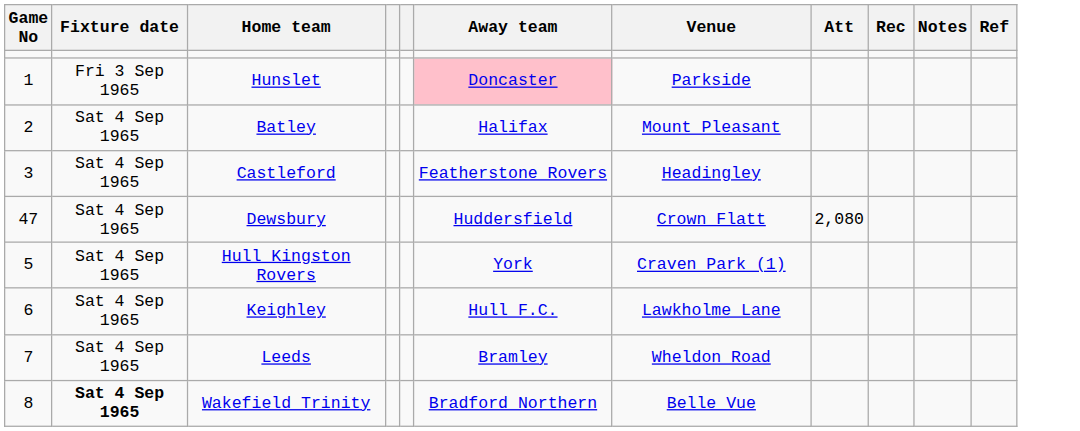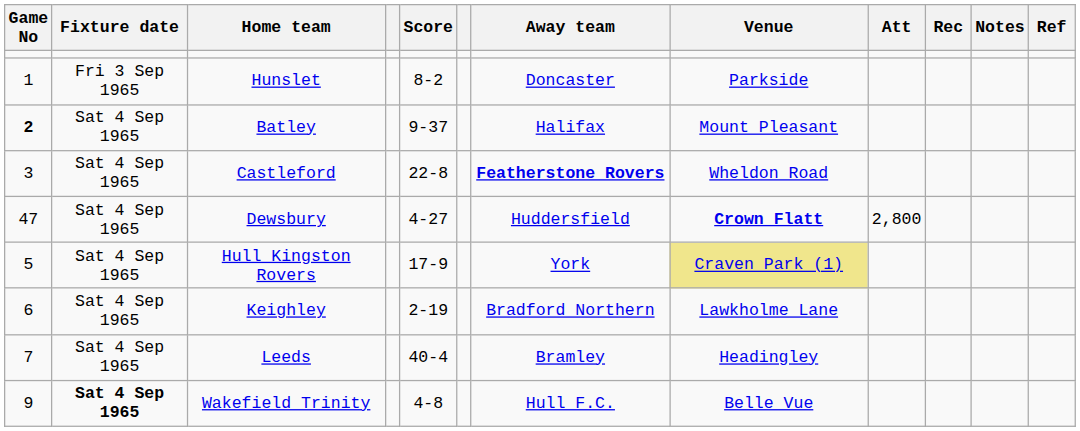 <table class="wikitable" style="text-align:center;">
 <tr>
 <th width=20 abbr="No">Game No</th>
 <th width=100 abbr="Date">Fixture date</th>
 <th width=150 abbr="Home team">Home team</th>
 <th width=5 abbr="space"></th>
+<th width=20 abbr="Score">Score</th>
 <th width=5 abbr="space"></th>
 <th width=150 abbr="Away team">Away team</th>
 <th width=150 abbr="Venue">Venue</th>
 <th width=30 abbr="Att">Att</th>
 <th width=30 abbr="Rec">Rec</th>
 <th width=20 abbr="Notes">Notes</th>
 <th width=30 abbr="Ref">Ref</th>
 </tr>
 <tr>
 <td></td>
 <td></td>
 <td></td>
 <td></td>
 <td></td>
 <td></td>
 <td></td>
 <td></td>
 <td></td>
 <td></td>
 <td></td>
+<td></td>
 </tr>
 <tr>
 <td>1</td>
 <td>Fri 3 Sep 1965</td>
 <td><a href='#'>Hunslet</a></td>
 <td></td>
+<td>8-2</td>
 <td></td>
-<td style="background: pink;"><a href='#'>Doncaster</a></td>
+<td><a href='#'>Doncaster</a></td>
 <td><a href='#'>Parkside</a></td>
 <td></td>
 <td></td>
 <td></td>
 <td></td>
 </tr>
 <tr>
-<td>2</td>
+<td><strong>2</strong></td>
 <td>Sat 4 Sep 1965</td>
 <td><a href='#'>Batley</a></td>
 <td></td>
+<td>9-37</td>
 <td></td>
 <td><a href='#'>Halifax</a></td>
 <td><a href='#'>Mount Pleasant</a></td>
 <td></td>
 <td></td>
 <td></td>
 <td></td>
 </tr>
 <tr>
 <td>3</td>
 <td>Sat 4 Sep 1965</td>
 <td><a href='#'>Castleford</a></td>
 <td></td>
+<td>22-8</td>
 <td></td>
-<td><a href='#'>Featherstone Rovers</a></td>
-<td><a href='#'>Headingley</a></td>
+<td><strong><a href='#'>Featherstone Rovers</a></strong></td>
+<td><a href='#'>Wheldon Road</a></td>
 <td></td>
 <td></td>
 <td></td>
 <td></td>
 </tr>
 <tr>
 <td>47</td>
 <td>Sat 4 Sep 1965</td>
 <td><a href='#'>Dewsbury</a></td>
 <td></td>
+<td>4-27</td>
 <td></td>
 <td><a href='#'>Huddersfield</a></td>
-<td><a href='#'>Crown Flatt</a></td>
-<td>2,080</td>
+<td><strong><a href='#'>Crown Flatt</a></strong></td>
+<td>2,800</td>
 <td></td>
 <td></td>
 <td></td>
 </tr>
 <tr>
 <td>5</td>
 <td>Sat 4 Sep 1965</td>
 <td><a href='#'>Hull Kingston Rovers</a></td>
 <td></td>
+<td>17-9</td>
 <td></td>
 <td><a href='#'>York</a></td>
-<td><a href='#'>Craven Park (1)</a></td>
+<td style="background: khaki;"><a href='#'>Craven Park (1)</a></td>
 <td></td>
 <td></td>
 <td></td>
 <td></td>
 </tr>
 <tr>
 <td>6</td>
 <td>Sat 4 Sep 1965</td>
 <td><a href='#'>Keighley</a></td>
 <td></td>
+<td>2-19</td>
 <td></td>
-<td><a href='#'>Hull F.C.</a></td>
+<td><a href='#'>Bradford Northern</a></td>
 <td><a href='#'>Lawkholme Lane</a></td>
 <td></td>
 <td></td>
 <td></td>
 <td></td>
 </tr>
 <tr>
 <td>7</td>
 <td>Sat 4 Sep 1965</td>
 <td><a href='#'>Leeds</a></td>
 <td></td>
+<td>40-4</td>
 <td></td>
 <td><a href='#'>Bramley</a></td>
-<td><a href='#'>Wheldon Road</a></td>
+<td><a href='#'>Headingley</a></td>
 <td></td>
 <td></td>
 <td></td>
 <td></td>
 </tr>
 <tr>
-<td>8</td>
+<td>9</td>
 <td><strong>Sat 4 Sep 1965</strong></td>
 <td><a href='#'>Wakefield Trinity</a></td>
 <td></td>
+<td>4-8</td>
 <td></td>
-<td><a href='#'>Bradford Northern</a></td>
+<td><a href='#'>Hull F.C.</a></td>
 <td><a href='#'>Belle Vue</a></td>
 <td></td>
 <td></td>
 <td></td>
 <td></td>
 </tr>
 </table>
